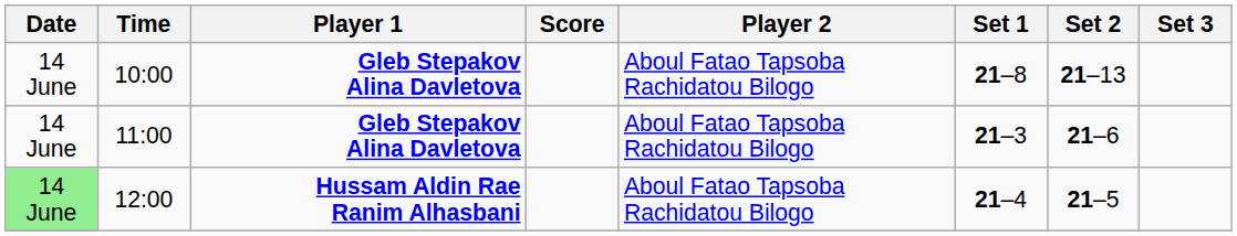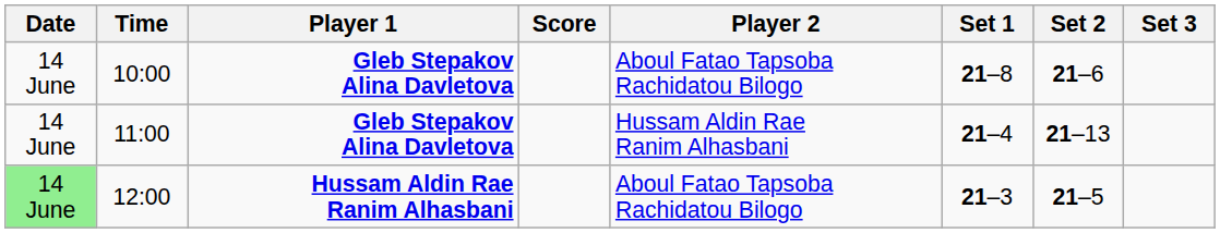 <table class="wikitable" style="font-size:90%; text-align:center">
 <tr>
 <th width="50">Date</th>
 <th width="50">Time</th>
 <th width="200">Player 1</th>
 <th width="50">Score</th>
 <th width="200">Player 2</th>
 <th width="50">Set 1</th>
 <th width="50">Set 2</th>
 <th width="50">Set 3</th>
 </tr>
 <tr>
 <td>14 June</td>
 <td>10:00</td>
 <td align="right"><strong><a href='#'>Gleb Stepakov</a> <br><a href='#'>Alina Davletova</a> </strong></td>
 <td></td>
 <td align="left"> <a href='#'>Aboul Fatao Tapsoba</a><br> <a href='#'>Rachidatou Bilogo</a></td>
 <td><strong>21</strong>–8</td>
-<td><strong>21</strong>–13</td>
+<td><strong>21</strong>–6</td>
 <td></td>
 </tr>
 <tr>
 <td>14 June</td>
 <td>11:00</td>
 <td align="right"><strong><a href='#'>Gleb Stepakov</a> <br><a href='#'>Alina Davletova</a> </strong></td>
 <td></td>
-<td align="left"> <a href='#'>Aboul Fatao Tapsoba</a><br> <a href='#'>Rachidatou Bilogo</a></td>
-<td><strong>21</strong>–3</td>
-<td><strong>21</strong>–6</td>
+<td align="left"> <a href='#'>Hussam Aldin Rae</a><br> <a href='#'>Ranim Alhasbani</a></td>
+<td><strong>21</strong>–4</td>
+<td><strong>21</strong>–13</td>
 <td></td>
 </tr>
 <tr>
 <td style="background: lightgreen;">14 June</td>
 <td>12:00</td>
 <td align="right"><strong><a href='#'>Hussam Aldin Rae</a> <br><a href='#'>Ranim Alhasbani</a> </strong></td>
 <td></td>
 <td align="left"> <a href='#'>Aboul Fatao Tapsoba</a><br> <a href='#'>Rachidatou Bilogo</a></td>
-<td><strong>21</strong>–4</td>
+<td><strong>21</strong>–3</td>
 <td><strong>21</strong>–5</td>
 <td></td>
 </tr>
 </table>
